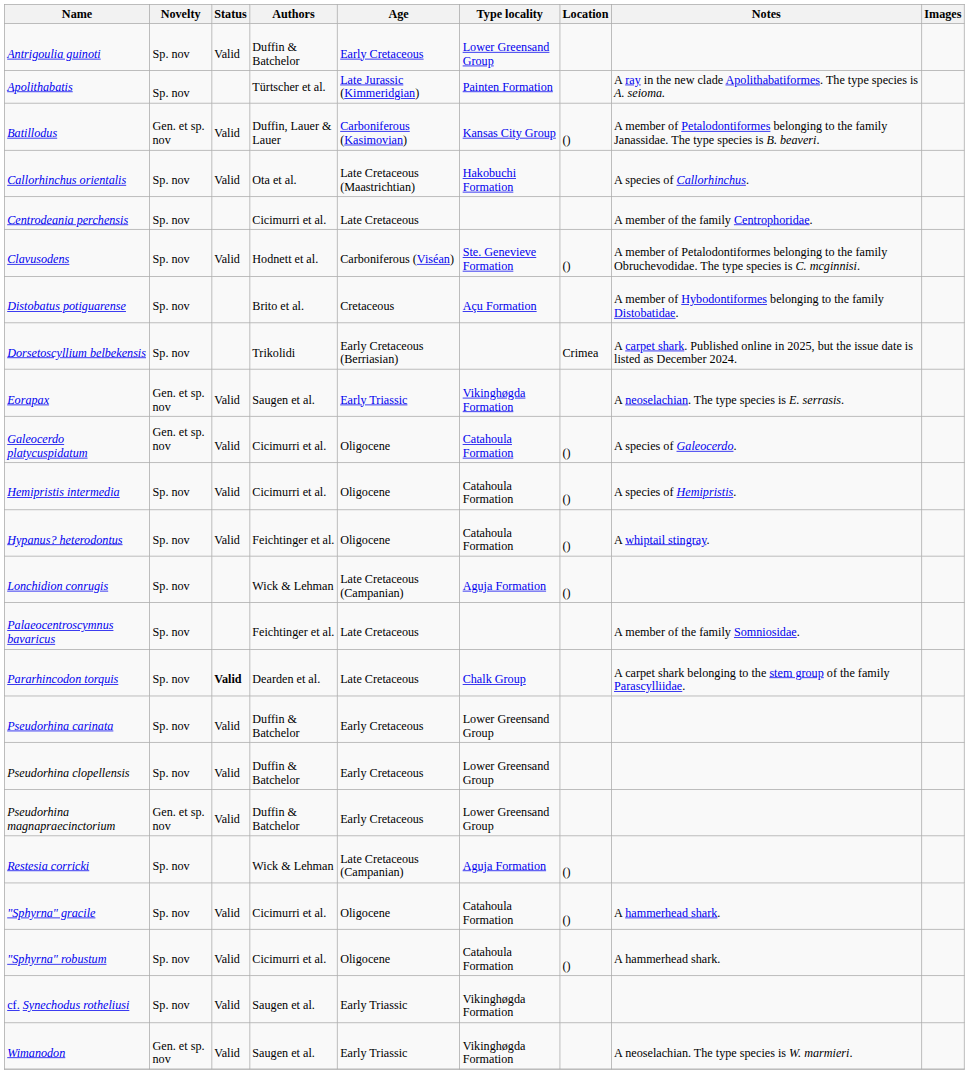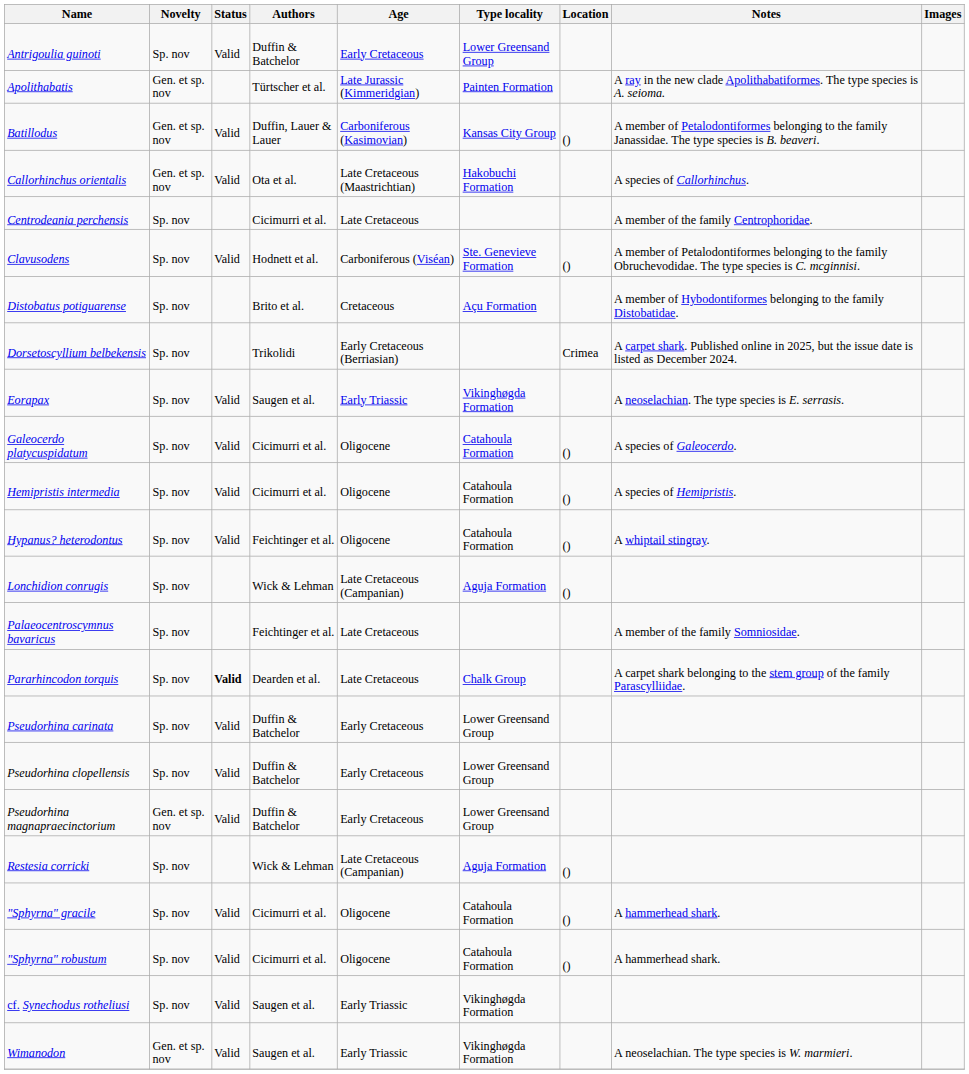 <table class="wikitable sortable" align="center" width="100%">
 <tr>
 <th>Name</th>
 <th>Novelty</th>
 <th>Status</th>
 <th>Authors</th>
 <th>Age</th>
 <th>Type locality</th>
 <th>Location</th>
 <th>Notes</th>
 <th>Images</th>
 </tr>
 <tr>
 <td><br><em><a href='#'>Antrigoulia guinoti</a></em></td>
 <td><br>Sp. nov</td>
 <td><br>Valid</td>
 <td><br>Duffin & Batchelor</td>
 <td><br><a href='#'>Early Cretaceous</a></td>
 <td><br><a href='#'>Lower Greensand Group</a></td>
 <td><br></td>
 <td></td>
 <td></td>
 </tr>
 <tr>
 <td><em><a href='#'>Apolithabatis</a></em></td>
-<td><br>Sp. nov</td>
+<td>Gen. et sp. nov</td>
 <td></td>
 <td>Türtscher et al.</td>
 <td><a href='#'>Late Jurassic</a> (<a href='#'>Kimmeridgian</a>)</td>
 <td><a href='#'>Painten Formation</a></td>
 <td></td>
 <td>A <a href='#'>ray</a> in the new clade <a href='#'>Apolithabatiformes</a>. The type species is <em>A. seioma.</em></td>
 <td></td>
 </tr>
 <tr>
 <td><br><em><a href='#'>Batillodus</a></em></td>
 <td><br>Gen. et sp. nov</td>
 <td><br>Valid</td>
 <td><br>Duffin, Lauer & Lauer</td>
 <td><br><a href='#'>Carboniferous</a> (<a href='#'>Kasimovian</a>)</td>
 <td><br><a href='#'>Kansas City Group</a></td>
 <td><br><br>()</td>
 <td><br>A member of <a href='#'>Petalodontiformes</a> belonging to the family Janassidae. The type species is <em>B. beaveri</em>.</td>
 <td></td>
 </tr>
 <tr>
 <td><br><em><a href='#'>Callorhinchus orientalis</a></em></td>
-<td><br>Sp. nov</td>
+<td><br>Gen. et sp. nov</td>
 <td><br>Valid</td>
 <td><br>Ota et al.</td>
 <td><br>Late Cretaceous (Maastrichtian)</td>
 <td><br><a href='#'>Hakobuchi Formation</a></td>
 <td><br></td>
 <td><br>A species of <em><a href='#'>Callorhinchus</a></em>.</td>
 <td></td>
 </tr>
 <tr>
 <td><br><em><a href='#'>Centrodeania perchensis</a></em></td>
 <td><br>Sp. nov</td>
 <td></td>
 <td><br>Cicimurri et al.</td>
 <td><br>Late Cretaceous</td>
 <td></td>
 <td><br></td>
 <td><br>A member of the family <a href='#'>Centrophoridae</a>.</td>
 <td></td>
 </tr>
 <tr>
 <td><br><em><a href='#'>Clavusodens</a></em></td>
 <td><br>Sp. nov</td>
 <td><br>Valid</td>
 <td><br>Hodnett et al.</td>
 <td><br>Carboniferous (<a href='#'>Viséan</a>)</td>
 <td><br><a href='#'>Ste. Genevieve Formation</a></td>
 <td><br><br>()</td>
 <td><br>A member of Petalodontiformes belonging to the family Obruchevodidae. The type species is <em>C. mcginnisi</em>.</td>
 <td></td>
 </tr>
 <tr>
 <td><br><em><a href='#'>Distobatus potiguarense</a></em></td>
 <td><br>Sp. nov</td>
 <td></td>
 <td><br>Brito et al.</td>
 <td><br>Cretaceous</td>
 <td><br><a href='#'>Açu Formation</a></td>
 <td><br></td>
 <td><br>A member of <a href='#'>Hybodontiformes</a> belonging to the family <a href='#'>Distobatidae</a>.</td>
 <td></td>
 </tr>
 <tr>
 <td><br><em><a href='#'>Dorsetoscyllium belbekensis</a></em></td>
 <td><br>Sp. nov</td>
 <td></td>
 <td><br>Trikolidi</td>
 <td><br>Early Cretaceous (Berriasian)</td>
 <td></td>
 <td><br>Crimea</td>
 <td><br>A <a href='#'>carpet shark</a>. Published online in 2025, but the issue date is listed as December 2024.</td>
 <td></td>
 </tr>
 <tr>
 <td><br><em><a href='#'>Eorapax</a></em></td>
-<td><br>Gen. et sp. nov</td>
+<td><br>Sp. nov</td>
 <td><br>Valid</td>
 <td><br>Saugen et al.</td>
 <td><br><a href='#'>Early Triassic</a></td>
 <td><br><a href='#'>Vikinghøgda Formation</a></td>
 <td><br></td>
 <td><br>A <a href='#'>neoselachian</a>. The type species is <em>E. serrasis</em>.</td>
 <td></td>
 </tr>
 <tr>
 <td><br><em><a href='#'>Galeocerdo platycuspidatum</a></em></td>
-<td>Gen. et sp. nov</td>
+<td><br>Sp. nov</td>
 <td><br>Valid</td>
 <td><br>Cicimurri et al.</td>
 <td><br>Oligocene</td>
 <td><br><a href='#'>Catahoula Formation</a></td>
 <td><br><br>()</td>
 <td><br>A species of <em><a href='#'>Galeocerdo</a></em>.</td>
 <td></td>
 </tr>
 <tr>
 <td><br><em><a href='#'>Hemipristis intermedia</a></em></td>
 <td><br>Sp. nov</td>
 <td><br>Valid</td>
 <td><br>Cicimurri et al.</td>
 <td><br>Oligocene</td>
 <td><br>Catahoula Formation</td>
 <td><br><br>()</td>
 <td><br>A species of <em><a href='#'>Hemipristis</a></em>.</td>
 <td></td>
 </tr>
 <tr>
 <td><br><em><a href='#'>Hypanus? heterodontus</a></em></td>
 <td><br>Sp. nov</td>
 <td><br>Valid</td>
 <td><br>Feichtinger et al.</td>
 <td><br>Oligocene</td>
 <td><br>Catahoula Formation</td>
 <td><br><br>()</td>
 <td><br>A <a href='#'>whiptail stingray</a>.</td>
 <td></td>
 </tr>
 <tr>
 <td><br><em><a href='#'>Lonchidion conrugis</a></em></td>
 <td><br>Sp. nov</td>
 <td></td>
 <td><br>Wick & Lehman</td>
 <td><br>Late Cretaceous (Campanian)</td>
 <td><br><a href='#'>Aguja Formation</a></td>
 <td><br><br>()</td>
 <td></td>
 <td></td>
 </tr>
 <tr>
 <td><br><em><a href='#'>Palaeocentroscymnus bavaricus</a></em></td>
 <td><br>Sp. nov</td>
 <td></td>
 <td><br>Feichtinger et al.</td>
 <td><br>Late Cretaceous</td>
 <td></td>
 <td><br></td>
 <td><br>A member of the family <a href='#'>Somniosidae</a>.</td>
 <td></td>
 </tr>
 <tr>
 <td><br><em><a href='#'>Pararhincodon torquis</a></em></td>
 <td><br>Sp. nov</td>
 <td><strong><br>Valid</strong></td>
 <td><br>Dearden et al.</td>
 <td><br>Late Cretaceous</td>
 <td><br><a href='#'>Chalk Group</a></td>
 <td><br></td>
 <td><br>A carpet shark belonging to the <a href='#'>stem group</a> of the family <a href='#'>Parascylliidae</a>.</td>
 <td></td>
 </tr>
 <tr>
 <td><br><em><a href='#'>Pseudorhina carinata</a></em></td>
 <td><br>Sp. nov</td>
 <td><br>Valid</td>
 <td><br>Duffin & Batchelor</td>
 <td><br>Early Cretaceous</td>
 <td><br>Lower Greensand Group</td>
 <td><br></td>
 <td></td>
 <td></td>
 </tr>
 <tr>
 <td><br><em>Pseudorhina clopellensis</em></td>
 <td><br>Sp. nov</td>
 <td><br>Valid</td>
 <td><br>Duffin & Batchelor</td>
 <td><br>Early Cretaceous</td>
 <td><br>Lower Greensand Group</td>
 <td><br></td>
 <td></td>
 <td></td>
 </tr>
 <tr>
 <td><br><em>Pseudorhina magnapraecinctorium</em></td>
 <td><br>Gen. et sp. nov</td>
 <td><br>Valid</td>
 <td><br>Duffin & Batchelor</td>
 <td><br>Early Cretaceous</td>
 <td><br>Lower Greensand Group</td>
 <td><br></td>
 <td></td>
 <td></td>
 </tr>
 <tr>
 <td><br><em><a href='#'>Restesia corricki</a></em></td>
 <td><br>Sp. nov</td>
 <td></td>
 <td><br>Wick & Lehman</td>
 <td><br>Late Cretaceous (Campanian)</td>
 <td><br><a href='#'>Aguja Formation</a></td>
 <td><br><br>()</td>
 <td></td>
 <td></td>
 </tr>
 <tr>
 <td><br><em><a href='#'>"Sphyrna" gracile</a></em></td>
 <td><br>Sp. nov</td>
 <td><br>Valid</td>
 <td><br>Cicimurri et al.</td>
 <td><br>Oligocene</td>
 <td><br>Catahoula Formation</td>
 <td><br><br>()</td>
 <td><br>A <a href='#'>hammerhead shark</a>.</td>
 <td></td>
 </tr>
 <tr>
 <td><br><em><a href='#'>"Sphyrna" robustum</a></em></td>
 <td><br>Sp. nov</td>
 <td><br>Valid</td>
 <td><br>Cicimurri et al.</td>
 <td><br>Oligocene</td>
 <td><br>Catahoula Formation</td>
 <td><br><br>()</td>
 <td><br>A hammerhead shark.</td>
 <td></td>
 </tr>
 <tr>
 <td><br><a href='#'>cf.</a> <em><a href='#'>Synechodus rotheliusi</a></em></td>
 <td><br>Sp. nov</td>
 <td><br>Valid</td>
 <td><br>Saugen et al.</td>
 <td><br>Early Triassic</td>
 <td><br>Vikinghøgda Formation</td>
 <td><br></td>
 <td></td>
 <td></td>
 </tr>
 <tr>
 <td><br><em><a href='#'>Wimanodon</a></em></td>
 <td><br>Gen. et sp. nov</td>
 <td><br>Valid</td>
 <td><br>Saugen et al.</td>
 <td><br>Early Triassic</td>
 <td><br>Vikinghøgda Formation</td>
 <td><br></td>
 <td><br>A neoselachian. The type species is <em>W. marmieri</em>.</td>
 <td></td>
 </tr>
 <tr>
 </tr>
 </table>
